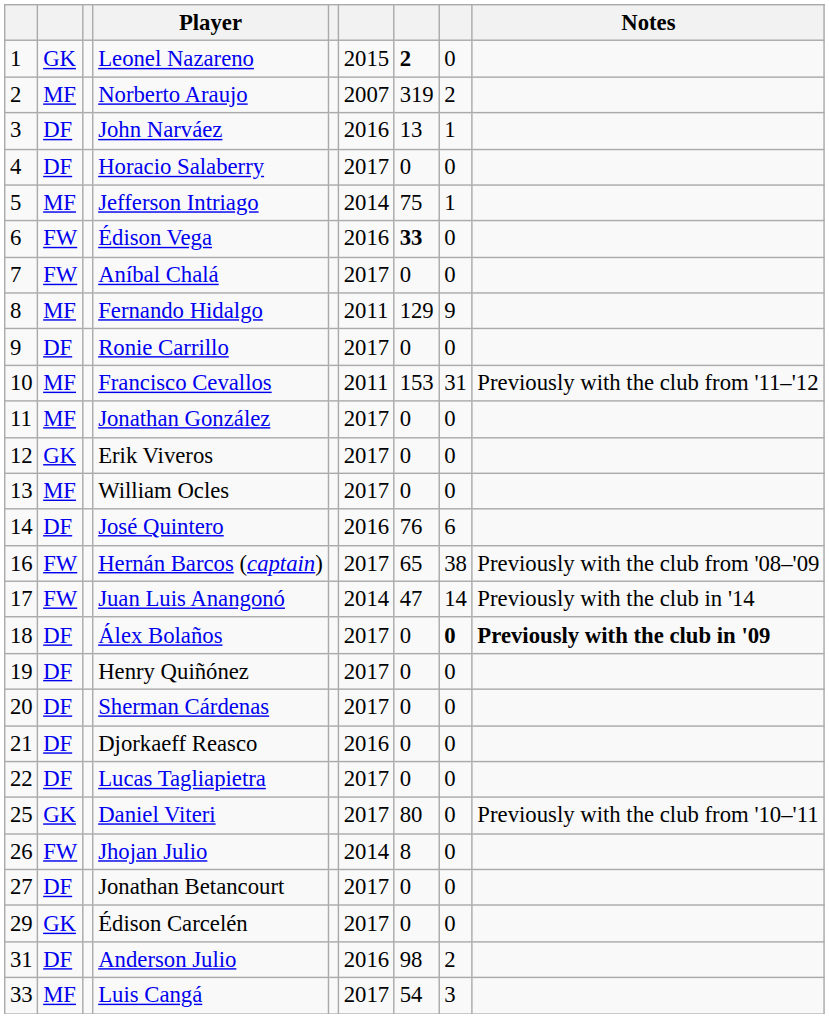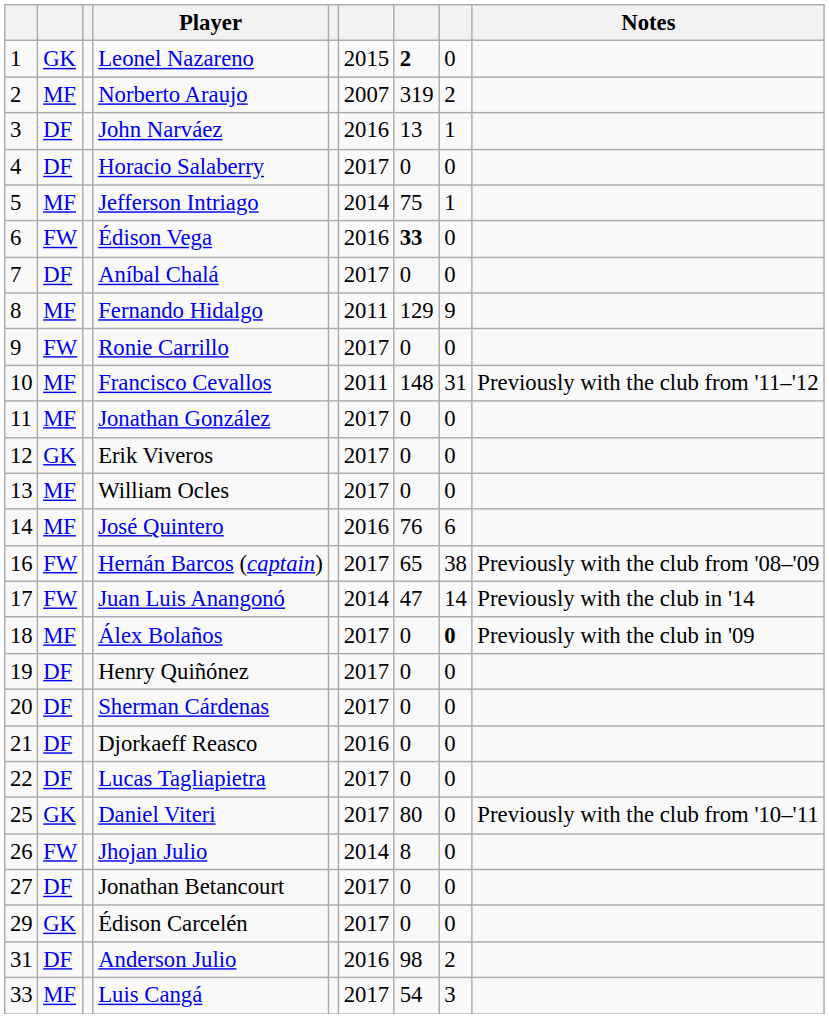 <table class="wikitable sortable">
 <tr>
 <th></th>
 <th></th>
 <th></th>
 <th>Player</th>
 <th></th>
 <th></th>
 <th></th>
 <th></th>
 <th>Notes</th>
 </tr>
 <tr>
 <td>1</td>
 <td><a href='#'>GK</a></td>
 <td></td>
 <td><a href='#'>Leonel Nazareno</a></td>
 <td></td>
 <td>2015</td>
 <td><strong>2</strong></td>
 <td>0</td>
 <td></td>
 </tr>
 <tr>
 <td>2</td>
 <td><a href='#'>MF</a></td>
 <td></td>
 <td><a href='#'>Norberto Araujo</a></td>
 <td></td>
 <td>2007</td>
 <td>319</td>
 <td>2</td>
 <td></td>
 </tr>
 <tr>
 <td>3</td>
 <td><a href='#'>DF</a></td>
 <td></td>
 <td><a href='#'>John Narváez</a></td>
 <td></td>
 <td>2016</td>
 <td>13</td>
 <td>1</td>
 <td></td>
 </tr>
 <tr>
 <td>4</td>
 <td><a href='#'>DF</a></td>
 <td></td>
 <td><a href='#'>Horacio Salaberry</a></td>
 <td></td>
 <td>2017</td>
 <td>0</td>
 <td>0</td>
 <td></td>
 </tr>
 <tr>
 <td>5</td>
 <td><a href='#'>MF</a></td>
 <td></td>
 <td><a href='#'>Jefferson Intriago</a></td>
 <td></td>
 <td>2014</td>
 <td>75</td>
 <td>1</td>
 <td></td>
 </tr>
 <tr>
 <td>6</td>
 <td><a href='#'>FW</a></td>
 <td></td>
 <td><a href='#'>Édison Vega</a></td>
 <td></td>
 <td>2016</td>
 <td><strong>33</strong></td>
 <td>0</td>
 <td></td>
 </tr>
 <tr>
 <td>7</td>
-<td><a href='#'>FW</a></td>
+<td><a href='#'>DF</a></td>
 <td></td>
 <td><a href='#'>Aníbal Chalá</a></td>
 <td></td>
 <td>2017</td>
 <td>0</td>
 <td>0</td>
 <td></td>
 </tr>
 <tr>
 <td>8</td>
 <td><a href='#'>MF</a></td>
 <td></td>
 <td><a href='#'>Fernando Hidalgo</a></td>
 <td></td>
 <td>2011</td>
 <td>129</td>
 <td>9</td>
 <td></td>
 </tr>
 <tr>
 <td>9</td>
-<td><a href='#'>DF</a></td>
+<td><a href='#'>FW</a></td>
 <td></td>
 <td><a href='#'>Ronie Carrillo</a></td>
 <td></td>
 <td>2017</td>
 <td>0</td>
 <td>0</td>
 <td></td>
 </tr>
 <tr>
 <td>10</td>
 <td><a href='#'>MF</a></td>
 <td></td>
 <td><a href='#'>Francisco Cevallos</a></td>
 <td></td>
 <td>2011</td>
-<td>153</td>
+<td>148</td>
 <td>31</td>
 <td>Previously with the club from '11–'12</td>
 </tr>
 <tr>
 <td>11</td>
 <td><a href='#'>MF</a></td>
 <td></td>
 <td><a href='#'>Jonathan González</a></td>
 <td></td>
 <td>2017</td>
 <td>0</td>
 <td>0</td>
 <td></td>
 </tr>
 <tr>
 <td>12</td>
 <td><a href='#'>GK</a></td>
 <td></td>
 <td>Erik Viveros</td>
 <td></td>
 <td>2017</td>
 <td>0</td>
 <td>0</td>
 <td></td>
 </tr>
 <tr>
 <td>13</td>
 <td><a href='#'>MF</a></td>
 <td></td>
 <td>William Ocles</td>
 <td></td>
 <td>2017</td>
 <td>0</td>
 <td>0</td>
 <td></td>
 </tr>
 <tr>
 <td>14</td>
-<td><a href='#'>DF</a></td>
+<td><a href='#'>MF</a></td>
 <td></td>
 <td><a href='#'>José Quintero</a></td>
 <td></td>
 <td>2016</td>
 <td>76</td>
 <td>6</td>
 <td></td>
 </tr>
 <tr>
 <td>16</td>
 <td><a href='#'>FW</a></td>
 <td></td>
 <td><a href='#'>Hernán Barcos</a> (<em><a href='#'>captain</a></em>)</td>
 <td></td>
 <td>2017</td>
 <td>65</td>
 <td>38</td>
 <td>Previously with the club from '08–'09</td>
 </tr>
 <tr>
 <td>17</td>
 <td><a href='#'>FW</a></td>
 <td></td>
 <td><a href='#'>Juan Luis Anangonó</a></td>
 <td></td>
 <td>2014</td>
 <td>47</td>
 <td>14</td>
 <td>Previously with the club in '14</td>
 </tr>
 <tr>
 <td>18</td>
-<td><a href='#'>DF</a></td>
+<td><a href='#'>MF</a></td>
 <td></td>
 <td><a href='#'>Álex Bolaños</a></td>
 <td></td>
 <td>2017</td>
 <td>0</td>
 <td><strong>0</strong></td>
-<td><strong>Previously with the club in '09</strong></td>
+<td>Previously with the club in '09</td>
 </tr>
 <tr>
 <td>19</td>
 <td><a href='#'>DF</a></td>
 <td></td>
 <td>Henry Quiñónez</td>
 <td></td>
 <td>2017</td>
 <td>0</td>
 <td>0</td>
 <td></td>
 </tr>
 <tr>
 <td>20</td>
 <td><a href='#'>DF</a></td>
 <td></td>
 <td><a href='#'>Sherman Cárdenas</a></td>
 <td></td>
 <td>2017</td>
 <td>0</td>
 <td>0</td>
 <td></td>
 </tr>
 <tr>
 <td>21</td>
 <td><a href='#'>DF</a></td>
 <td></td>
 <td>Djorkaeff Reasco</td>
 <td></td>
 <td>2016</td>
 <td>0</td>
 <td>0</td>
 <td></td>
 </tr>
 <tr>
 <td>22</td>
 <td><a href='#'>DF</a></td>
 <td></td>
 <td><a href='#'>Lucas Tagliapietra</a></td>
 <td></td>
 <td>2017</td>
 <td>0</td>
 <td>0</td>
 <td></td>
 </tr>
 <tr>
 <td>25</td>
 <td><a href='#'>GK</a></td>
 <td></td>
 <td><a href='#'>Daniel Viteri</a></td>
 <td></td>
 <td>2017</td>
 <td>80</td>
 <td>0</td>
 <td>Previously with the club from '10–'11</td>
 </tr>
 <tr>
 <td>26</td>
 <td><a href='#'>FW</a></td>
 <td></td>
 <td><a href='#'>Jhojan Julio</a></td>
 <td></td>
 <td>2014</td>
 <td>8</td>
 <td>0</td>
 <td></td>
 </tr>
 <tr>
 <td>27</td>
 <td><a href='#'>DF</a></td>
 <td></td>
 <td>Jonathan Betancourt</td>
 <td></td>
 <td>2017</td>
 <td>0</td>
 <td>0</td>
 <td></td>
 </tr>
 <tr>
 <td>29</td>
 <td><a href='#'>GK</a></td>
 <td></td>
 <td>Édison Carcelén</td>
 <td></td>
 <td>2017</td>
 <td>0</td>
 <td>0</td>
 <td></td>
 </tr>
 <tr>
 <td>31</td>
 <td><a href='#'>DF</a></td>
 <td></td>
 <td><a href='#'>Anderson Julio</a></td>
 <td></td>
 <td>2016</td>
 <td>98</td>
 <td>2</td>
 <td></td>
 </tr>
 <tr>
 <td>33</td>
 <td><a href='#'>MF</a></td>
 <td></td>
 <td><a href='#'>Luis Cangá</a></td>
 <td></td>
 <td>2017</td>
 <td>54</td>
 <td>3</td>
 <td></td>
 </tr>
 <tr>
 </tr>
 </table>
